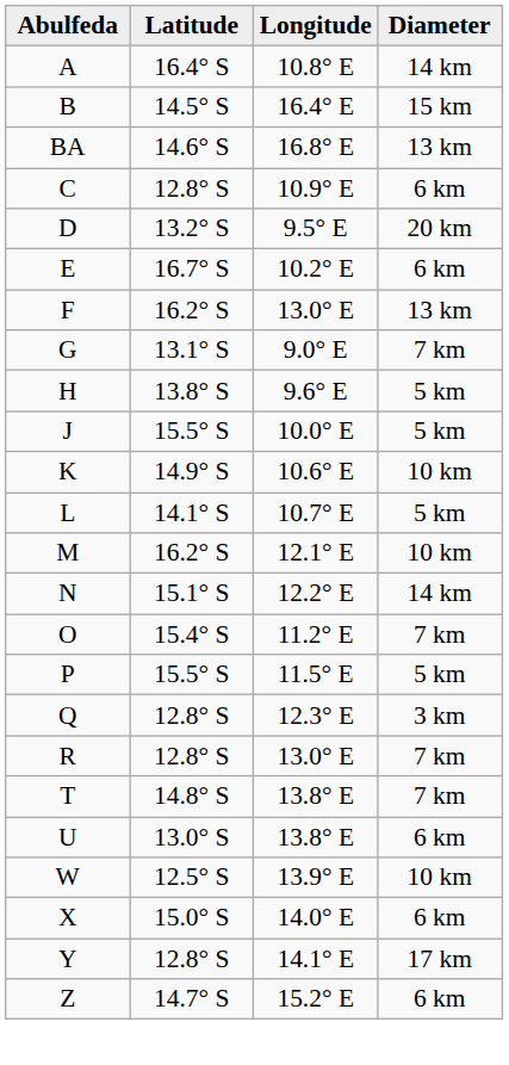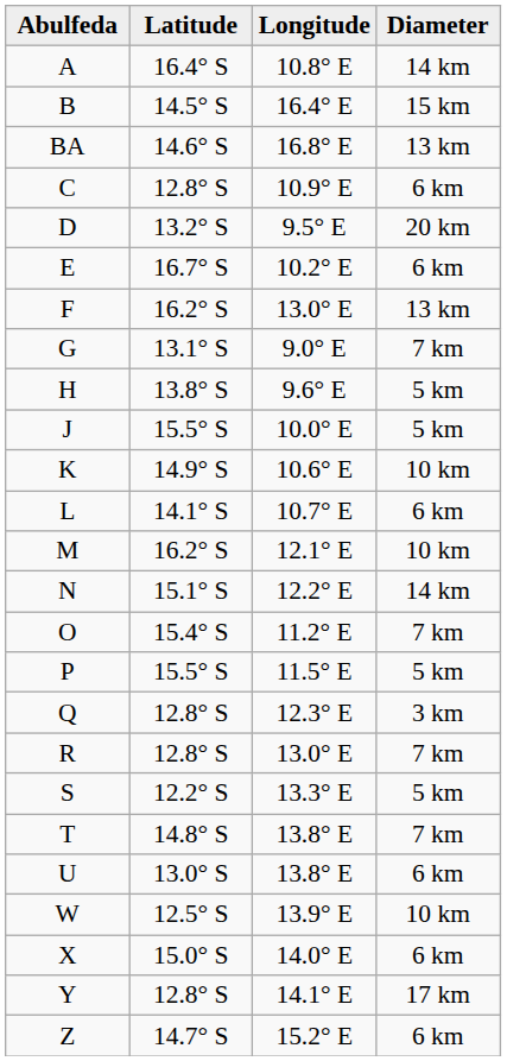 <table class="wikitable">
 <tr>
 <th width="25%" style="background:#eeeeee;">Abulfeda</th>
 <th width="25%" style="background:#eeeeee;">Latitude</th>
 <th width="25%" style="background:#eeeeee;">Longitude</th>
 <th width="25%" style="background:#eeeeee;">Diameter</th>
 </tr>
 <tr>
 <td align="center">A</td>
 <td align="center">16.4° S</td>
 <td align="center">10.8° E</td>
 <td align="center">14 km</td>
 </tr>
 <tr>
 <td align="center">B</td>
 <td align="center">14.5° S</td>
 <td align="center">16.4° E</td>
 <td align="center">15 km</td>
 </tr>
 <tr>
 <td align="center">BA</td>
 <td align="center">14.6° S</td>
 <td align="center">16.8° E</td>
 <td align="center">13 km</td>
 </tr>
 <tr>
 <td align="center">C</td>
 <td align="center">12.8° S</td>
 <td align="center">10.9° E</td>
 <td align="center">6 km</td>
 </tr>
 <tr>
 <td align="center">D</td>
 <td align="center">13.2° S</td>
 <td align="center">9.5° E</td>
 <td align="center">20 km</td>
 </tr>
 <tr>
 <td align="center">E</td>
 <td align="center">16.7° S</td>
 <td align="center">10.2° E</td>
 <td align="center">6 km</td>
 </tr>
 <tr>
 <td align="center">F</td>
 <td align="center">16.2° S</td>
 <td align="center">13.0° E</td>
 <td align="center">13 km</td>
 </tr>
 <tr>
 <td align="center">G</td>
 <td align="center">13.1° S</td>
 <td align="center">9.0° E</td>
 <td align="center">7 km</td>
 </tr>
 <tr>
 <td align="center">H</td>
 <td align="center">13.8° S</td>
 <td align="center">9.6° E</td>
 <td align="center">5 km</td>
 </tr>
 <tr>
 <td align="center">J</td>
 <td align="center">15.5° S</td>
 <td align="center">10.0° E</td>
 <td align="center">5 km</td>
 </tr>
 <tr>
 <td align="center">K</td>
 <td align="center">14.9° S</td>
 <td align="center">10.6° E</td>
 <td align="center">10 km</td>
 </tr>
 <tr>
 <td align="center">L</td>
 <td align="center">14.1° S</td>
 <td align="center">10.7° E</td>
-<td align="center">5 km</td>
+<td align="center">6 km</td>
 </tr>
 <tr>
 <td align="center">M</td>
 <td align="center">16.2° S</td>
 <td align="center">12.1° E</td>
 <td align="center">10 km</td>
 </tr>
 <tr>
 <td align="center">N</td>
 <td align="center">15.1° S</td>
 <td align="center">12.2° E</td>
 <td align="center">14 km</td>
 </tr>
 <tr>
 <td align="center">O</td>
 <td align="center">15.4° S</td>
 <td align="center">11.2° E</td>
 <td align="center">7 km</td>
 </tr>
 <tr>
 <td align="center">P</td>
 <td align="center">15.5° S</td>
 <td align="center">11.5° E</td>
 <td align="center">5 km</td>
 </tr>
 <tr>
 <td align="center">Q</td>
 <td align="center">12.8° S</td>
 <td align="center">12.3° E</td>
 <td align="center">3 km</td>
 </tr>
 <tr>
 <td align="center">R</td>
 <td align="center">12.8° S</td>
 <td align="center">13.0° E</td>
 <td align="center">7 km</td>
 </tr>
 <tr>
+<td align="center">S</td>
+<td align="center">12.2° S</td>
+<td align="center">13.3° E</td>
+<td align="center">5 km</td>
+</tr>
+<tr>
 <td align="center">T</td>
 <td align="center">14.8° S</td>
 <td align="center">13.8° E</td>
 <td align="center">7 km</td>
 </tr>
 <tr>
 <td align="center">U</td>
 <td align="center">13.0° S</td>
 <td align="center">13.8° E</td>
 <td align="center">6 km</td>
 </tr>
 <tr>
 <td align="center">W</td>
 <td align="center">12.5° S</td>
 <td align="center">13.9° E</td>
 <td align="center">10 km</td>
 </tr>
 <tr>
 <td align="center">X</td>
 <td align="center">15.0° S</td>
 <td align="center">14.0° E</td>
 <td align="center">6 km</td>
 </tr>
 <tr>
 <td align="center">Y</td>
 <td align="center">12.8° S</td>
 <td align="center">14.1° E</td>
 <td align="center">17 km</td>
 </tr>
 <tr>
 <td align="center">Z</td>
 <td align="center">14.7° S</td>
 <td align="center">15.2° E</td>
 <td align="center">6 km</td>
 </tr>
 </table>
